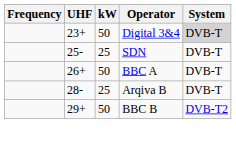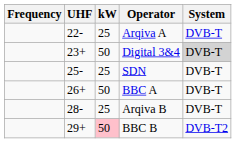 <table class="wikitable sortable">
 <tr>
 <th>Frequency</th>
 <th>UHF</th>
 <th>kW</th>
 <th>Operator</th>
 <th>System</th>
+</tr>
+<tr>
+<td></td>
+<td>22-</td>
+<td>25</td>
+<td><a href='#'>Arqiva</a> A</td>
+<td><a href='#'>DVB-T</a></td>
 </tr>
 <tr>
 <td></td>
 <td>23+</td>
 <td>50</td>
 <td><a href='#'>Digital 3&4</a></td>
 <td style="background: lightgrey;">DVB-T</td>
 </tr>
 <tr>
 <td></td>
 <td>25-</td>
 <td>25</td>
 <td><a href='#'>SDN</a></td>
 <td>DVB-T</td>
 </tr>
 <tr>
 <td></td>
 <td>26+</td>
 <td>50</td>
 <td><a href='#'>BBC</a> A</td>
 <td>DVB-T</td>
 </tr>
 <tr>
 <td></td>
 <td>28-</td>
 <td>25</td>
 <td>Arqiva B</td>
 <td>DVB-T</td>
 </tr>
 <tr>
 <td></td>
 <td>29+</td>
-<td>50</td>
+<td style="background: pink;">50</td>
 <td>BBC B</td>
 <td><a href='#'>DVB-T2</a></td>
 </tr>
 </table>
